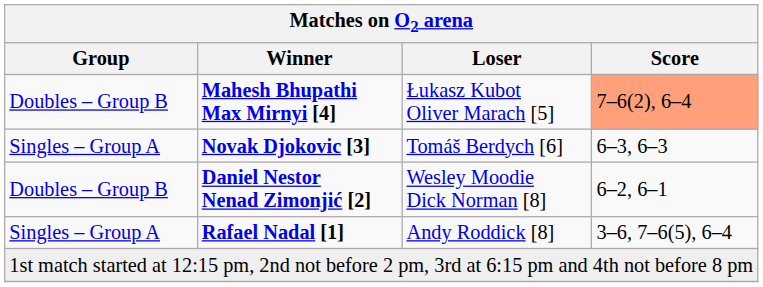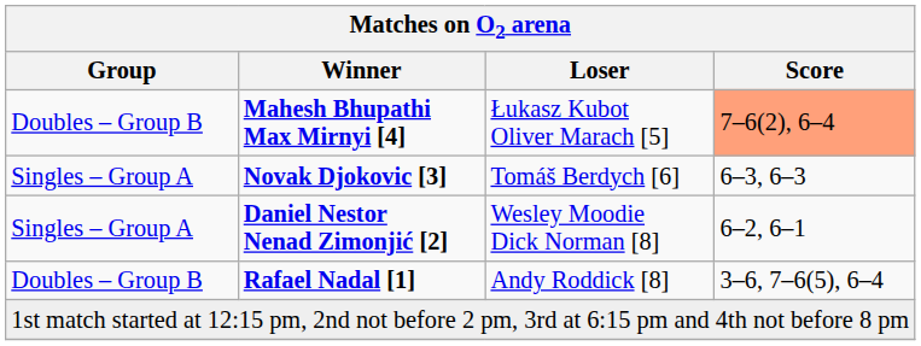 <table class="wikitable collapsible uncollapsed">
 <tr>
 <th colspan=4><strong>Matches on <a href='#'>O<sub>2</sub> arena</a></strong></th>
 </tr>
 <tr>
 <th>Group</th>
 <th>Winner</th>
 <th>Loser</th>
 <th>Score</th>
 </tr>
 <tr align=left>
 <td><a href='#'>Doubles – Group B</a></td>
 <td><strong> <a href='#'>Mahesh Bhupathi</a> <br>  <a href='#'>Max Mirnyi</a> [4]</strong></td>
 <td> <a href='#'>Łukasz Kubot</a> <br>  <a href='#'>Oliver Marach</a> [5]</td>
 <td style="background: lightsalmon;">7–6(2), 6–4</td>
 </tr>
 <tr align=left>
 <td><a href='#'>Singles – Group A</a></td>
 <td><strong> <a href='#'>Novak Djokovic</a> [3]</strong></td>
 <td> <a href='#'>Tomáš Berdych</a> [6]</td>
 <td>6–3, 6–3</td>
 </tr>
 <tr align=left>
-<td><a href='#'>Doubles – Group B</a></td>
+<td><a href='#'>Singles – Group A</a></td>
 <td><strong> <a href='#'>Daniel Nestor</a> <br>  <a href='#'>Nenad Zimonjić</a> [2]</strong></td>
 <td> <a href='#'>Wesley Moodie</a> <br>  <a href='#'>Dick Norman</a> [8]</td>
 <td>6–2, 6–1</td>
 </tr>
 <tr align=left>
-<td><a href='#'>Singles – Group A</a></td>
+<td><a href='#'>Doubles – Group B</a></td>
 <td><strong> <a href='#'>Rafael Nadal</a> [1]</strong></td>
 <td> <a href='#'>Andy Roddick</a> [8]</td>
 <td>3–6, 7–6(5), 6–4</td>
 </tr>
 <tr align=center>
 <td colspan=4 bgcolor=#efefef>1st match started at 12:15 pm, 2nd not before 2 pm, 3rd at 6:15 pm and 4th not before 8 pm</td>
 </tr>
 <tr>
 </tr>
 </table>
